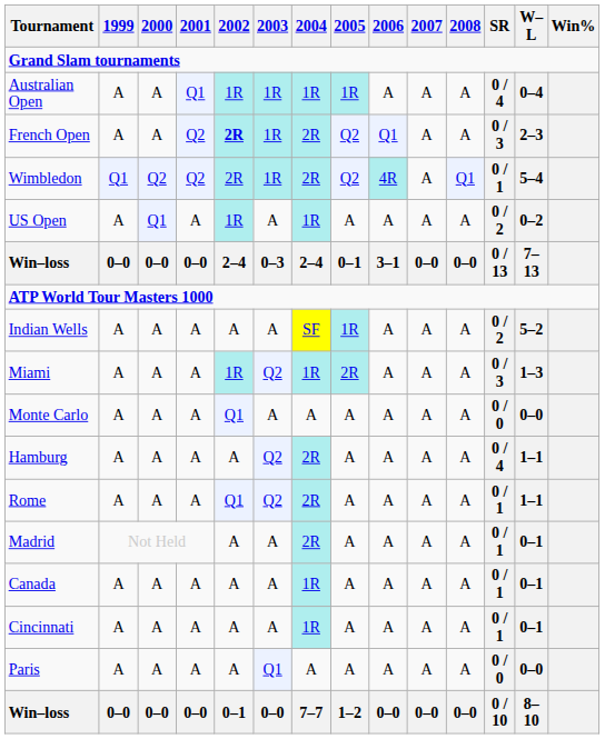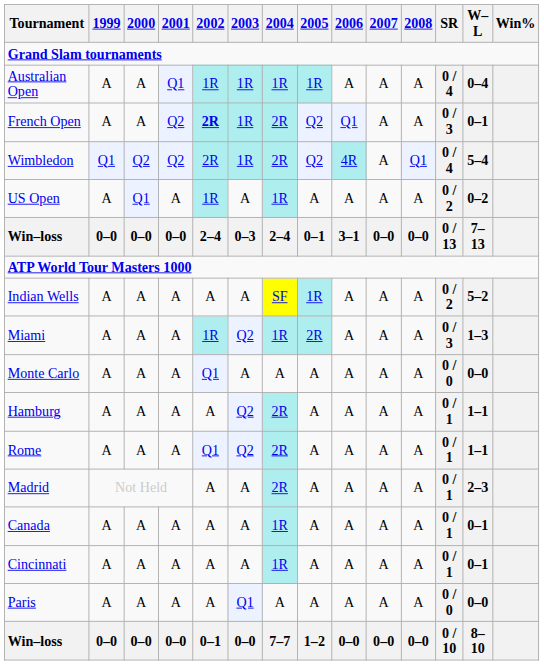 <table class=wikitable style=text-align:center>
 <tr>
 <th>Tournament</th>
 <th><a href='#'>1999</a></th>
 <th><a href='#'>2000</a></th>
 <th><a href='#'>2001</a></th>
 <th><a href='#'>2002</a></th>
 <th><a href='#'>2003</a></th>
 <th><a href='#'>2004</a></th>
 <th><a href='#'>2005</a></th>
 <th><a href='#'>2006</a></th>
 <th><a href='#'>2007</a></th>
 <th><a href='#'>2008</a></th>
 <th>SR</th>
 <th>W–L</th>
 <th>Win%</th>
 </tr>
 <tr>
 <td colspan=25 style=text-align:left><a href='#'><strong>Grand Slam tournaments</strong></a></td>
 </tr>
 <tr>
 <td align=left><a href='#'>Australian Open</a></td>
 <td>A</td>
 <td>A</td>
 <td bgcolor=ecf2ff><a href='#'>Q1</a></td>
 <td bgcolor=afeeee><a href='#'>1R</a></td>
 <td bgcolor=afeeee><a href='#'>1R</a></td>
 <td bgcolor=afeeee><a href='#'>1R</a></td>
 <td bgcolor=afeeee><a href='#'>1R</a></td>
 <td>A</td>
 <td>A</td>
 <td>A</td>
 <th>0 / 4</th>
 <th>0–4</th>
 <th></th>
 </tr>
 <tr>
 <td align=left><a href='#'>French Open</a></td>
 <td>A</td>
 <td>A</td>
 <td bgcolor=ecf2ff><a href='#'>Q2</a></td>
 <td bgcolor=afeeee><strong><a href='#'>2R</a></strong></td>
 <td bgcolor=afeeee><a href='#'>1R</a></td>
 <td bgcolor=afeeee><a href='#'>2R</a></td>
 <td bgcolor=ecf2ff><a href='#'>Q2</a></td>
 <td bgcolor=ecf2ff><a href='#'>Q1</a></td>
 <td>A</td>
 <td>A</td>
 <th>0 / 3</th>
-<th>2–3</th>
+<th>0–1</th>
 <th></th>
 </tr>
 <tr>
 <td align=left><a href='#'>Wimbledon</a></td>
 <td bgcolor=ecf2ff><a href='#'>Q1</a></td>
 <td bgcolor=ecf2ff><a href='#'>Q2</a></td>
 <td bgcolor=ecf2ff><a href='#'>Q2</a></td>
 <td bgcolor=afeeee><a href='#'>2R</a></td>
 <td bgcolor=afeeee><a href='#'>1R</a></td>
 <td bgcolor=afeeee><a href='#'>2R</a></td>
 <td bgcolor=ecf2ff><a href='#'>Q2</a></td>
 <td bgcolor=afeeee><a href='#'>4R</a></td>
 <td>A</td>
 <td bgcolor=ecf2ff><a href='#'>Q1</a></td>
-<th>0 / 1</th>
+<th>0 / 4</th>
 <th>5–4</th>
 <th></th>
 </tr>
 <tr>
 <td align=left><a href='#'>US Open</a></td>
 <td>A</td>
 <td bgcolor=ecf2ff><a href='#'>Q1</a></td>
 <td>A</td>
 <td bgcolor=afeeee><a href='#'>1R</a></td>
 <td>A</td>
 <td bgcolor=afeeee><a href='#'>1R</a></td>
 <td>A</td>
 <td>A</td>
 <td>A</td>
 <td>A</td>
 <th>0 / 2</th>
 <th>0–2</th>
 <th></th>
 </tr>
 <tr>
 <th style=text-align:left>Win–loss</th>
 <th>0–0</th>
 <th>0–0</th>
 <th>0–0</th>
 <th>2–4</th>
 <th>0–3</th>
 <th>2–4</th>
 <th>0–1</th>
 <th>3–1</th>
 <th>0–0</th>
 <th>0–0</th>
 <th>0 / 13</th>
 <th>7–13</th>
 <th></th>
 </tr>
 <tr>
 <td colspan=15 align=left><strong><a href='#'>ATP World Tour Masters 1000</a></strong></td>
 </tr>
 <tr>
 <td align=left><a href='#'>Indian Wells</a></td>
 <td>A</td>
 <td>A</td>
 <td>A</td>
 <td>A</td>
 <td>A</td>
 <td bgcolor=yellow><a href='#'>SF</a></td>
 <td bgcolor=afeeee><a href='#'>1R</a></td>
 <td>A</td>
 <td>A</td>
 <td>A</td>
 <th>0 / 2</th>
 <th>5–2</th>
 <th></th>
 </tr>
 <tr>
 <td align=left><a href='#'>Miami</a></td>
 <td>A</td>
 <td>A</td>
 <td>A</td>
 <td bgcolor=afeeee><a href='#'>1R</a></td>
 <td bgcolor=ecf2ff><a href='#'>Q2</a></td>
 <td bgcolor=afeeee><a href='#'>1R</a></td>
 <td bgcolor=afeeee><a href='#'>2R</a></td>
 <td>A</td>
 <td>A</td>
 <td>A</td>
 <th>0 / 3</th>
 <th>1–3</th>
 <th></th>
 </tr>
 <tr>
 <td align=left><a href='#'>Monte Carlo</a></td>
 <td>A</td>
 <td>A</td>
 <td>A</td>
 <td bgcolor=ecf2ff><a href='#'>Q1</a></td>
 <td>A</td>
 <td>A</td>
 <td>A</td>
 <td>A</td>
 <td>A</td>
 <td>A</td>
 <th>0 / 0</th>
 <th>0–0</th>
 <th></th>
 </tr>
 <tr>
 <td align=left><a href='#'>Hamburg</a></td>
 <td>A</td>
 <td>A</td>
 <td>A</td>
 <td>A</td>
 <td bgcolor=ecf2ff><a href='#'>Q2</a></td>
 <td bgcolor=afeeee><a href='#'>2R</a></td>
 <td>A</td>
 <td>A</td>
 <td>A</td>
 <td>A</td>
-<th>0 / 4</th>
+<th>0 / 1</th>
 <th>1–1</th>
 <th></th>
 </tr>
 <tr>
 <td align=left><a href='#'>Rome</a></td>
 <td>A</td>
 <td>A</td>
 <td>A</td>
 <td bgcolor=ecf2ff><a href='#'>Q1</a></td>
 <td bgcolor=ecf2ff><a href='#'>Q2</a></td>
 <td bgcolor=afeeee><a href='#'>2R</a></td>
 <td>A</td>
 <td>A</td>
 <td>A</td>
 <td>A</td>
 <th>0 / 1</th>
 <th>1–1</th>
 <th></th>
 </tr>
 <tr>
 <td align=left><a href='#'>Madrid</a></td>
 <td align="center" colspan="3" style="color:#cccccc;">Not Held</td>
 <td>A</td>
 <td>A</td>
 <td bgcolor=afeeee><a href='#'>2R</a></td>
 <td>A</td>
 <td>A</td>
 <td>A</td>
 <td>A</td>
 <th>0 / 1</th>
-<th>0–1</th>
+<th>2–3</th>
 <th></th>
 </tr>
 <tr>
 <td align=left><a href='#'>Canada</a></td>
 <td>A</td>
 <td>A</td>
 <td>A</td>
 <td>A</td>
 <td>A</td>
 <td bgcolor=afeeee><a href='#'>1R</a></td>
 <td>A</td>
 <td>A</td>
 <td>A</td>
 <td>A</td>
 <th>0 / 1</th>
 <th>0–1</th>
 <th></th>
 </tr>
 <tr>
 <td align=left><a href='#'>Cincinnati</a></td>
 <td>A</td>
 <td>A</td>
 <td>A</td>
 <td>A</td>
 <td>A</td>
 <td bgcolor=afeeee><a href='#'>1R</a></td>
 <td>A</td>
 <td>A</td>
 <td>A</td>
 <td>A</td>
 <th>0 / 1</th>
 <th>0–1</th>
 <th></th>
 </tr>
 <tr>
 <td align=left><a href='#'>Paris</a></td>
 <td>A</td>
 <td>A</td>
 <td>A</td>
 <td>A</td>
 <td bgcolor=ecf2ff><a href='#'>Q1</a></td>
 <td>A</td>
 <td>A</td>
 <td>A</td>
 <td>A</td>
 <td>A</td>
 <th>0 / 0</th>
 <th>0–0</th>
 <th></th>
 </tr>
 <tr>
 <th style=text-align:left>Win–loss</th>
 <th>0–0</th>
 <th>0–0</th>
 <th>0–0</th>
 <th>0–1</th>
 <th>0–0</th>
 <th>7–7</th>
 <th>1–2</th>
 <th>0–0</th>
 <th>0–0</th>
 <th>0–0</th>
 <th>0 / 10</th>
 <th>8–10</th>
 <th></th>
 </tr>
 </table>
